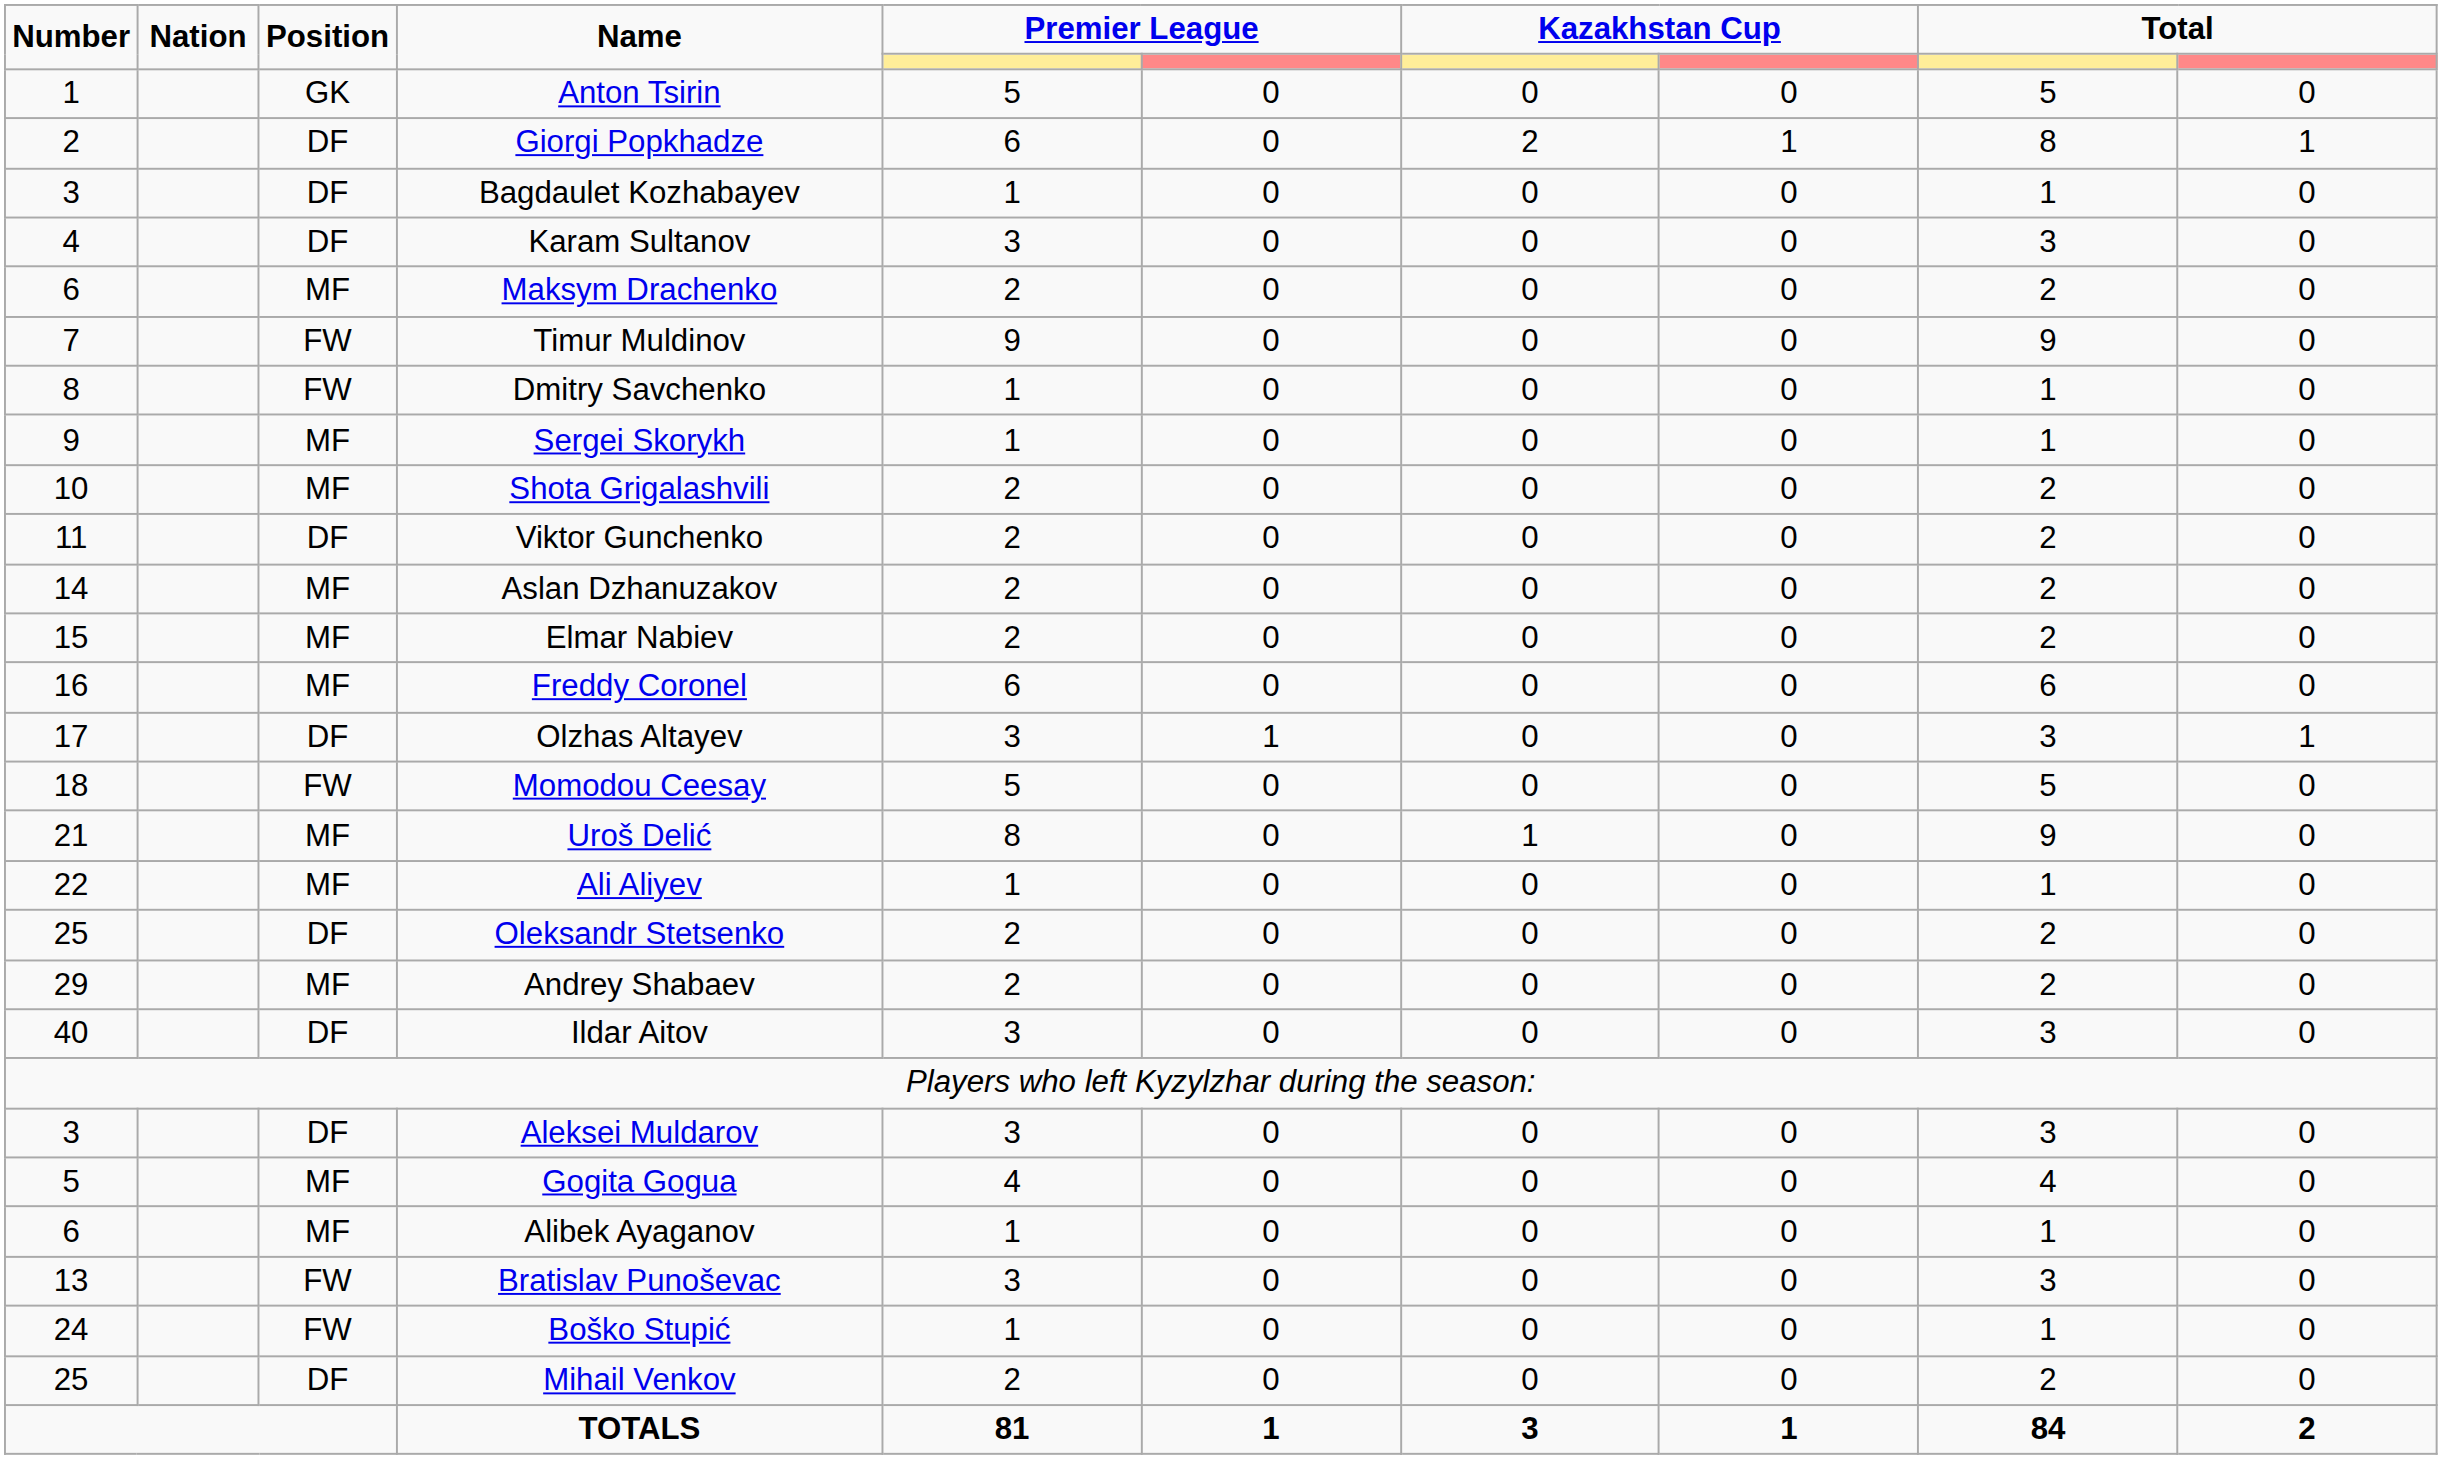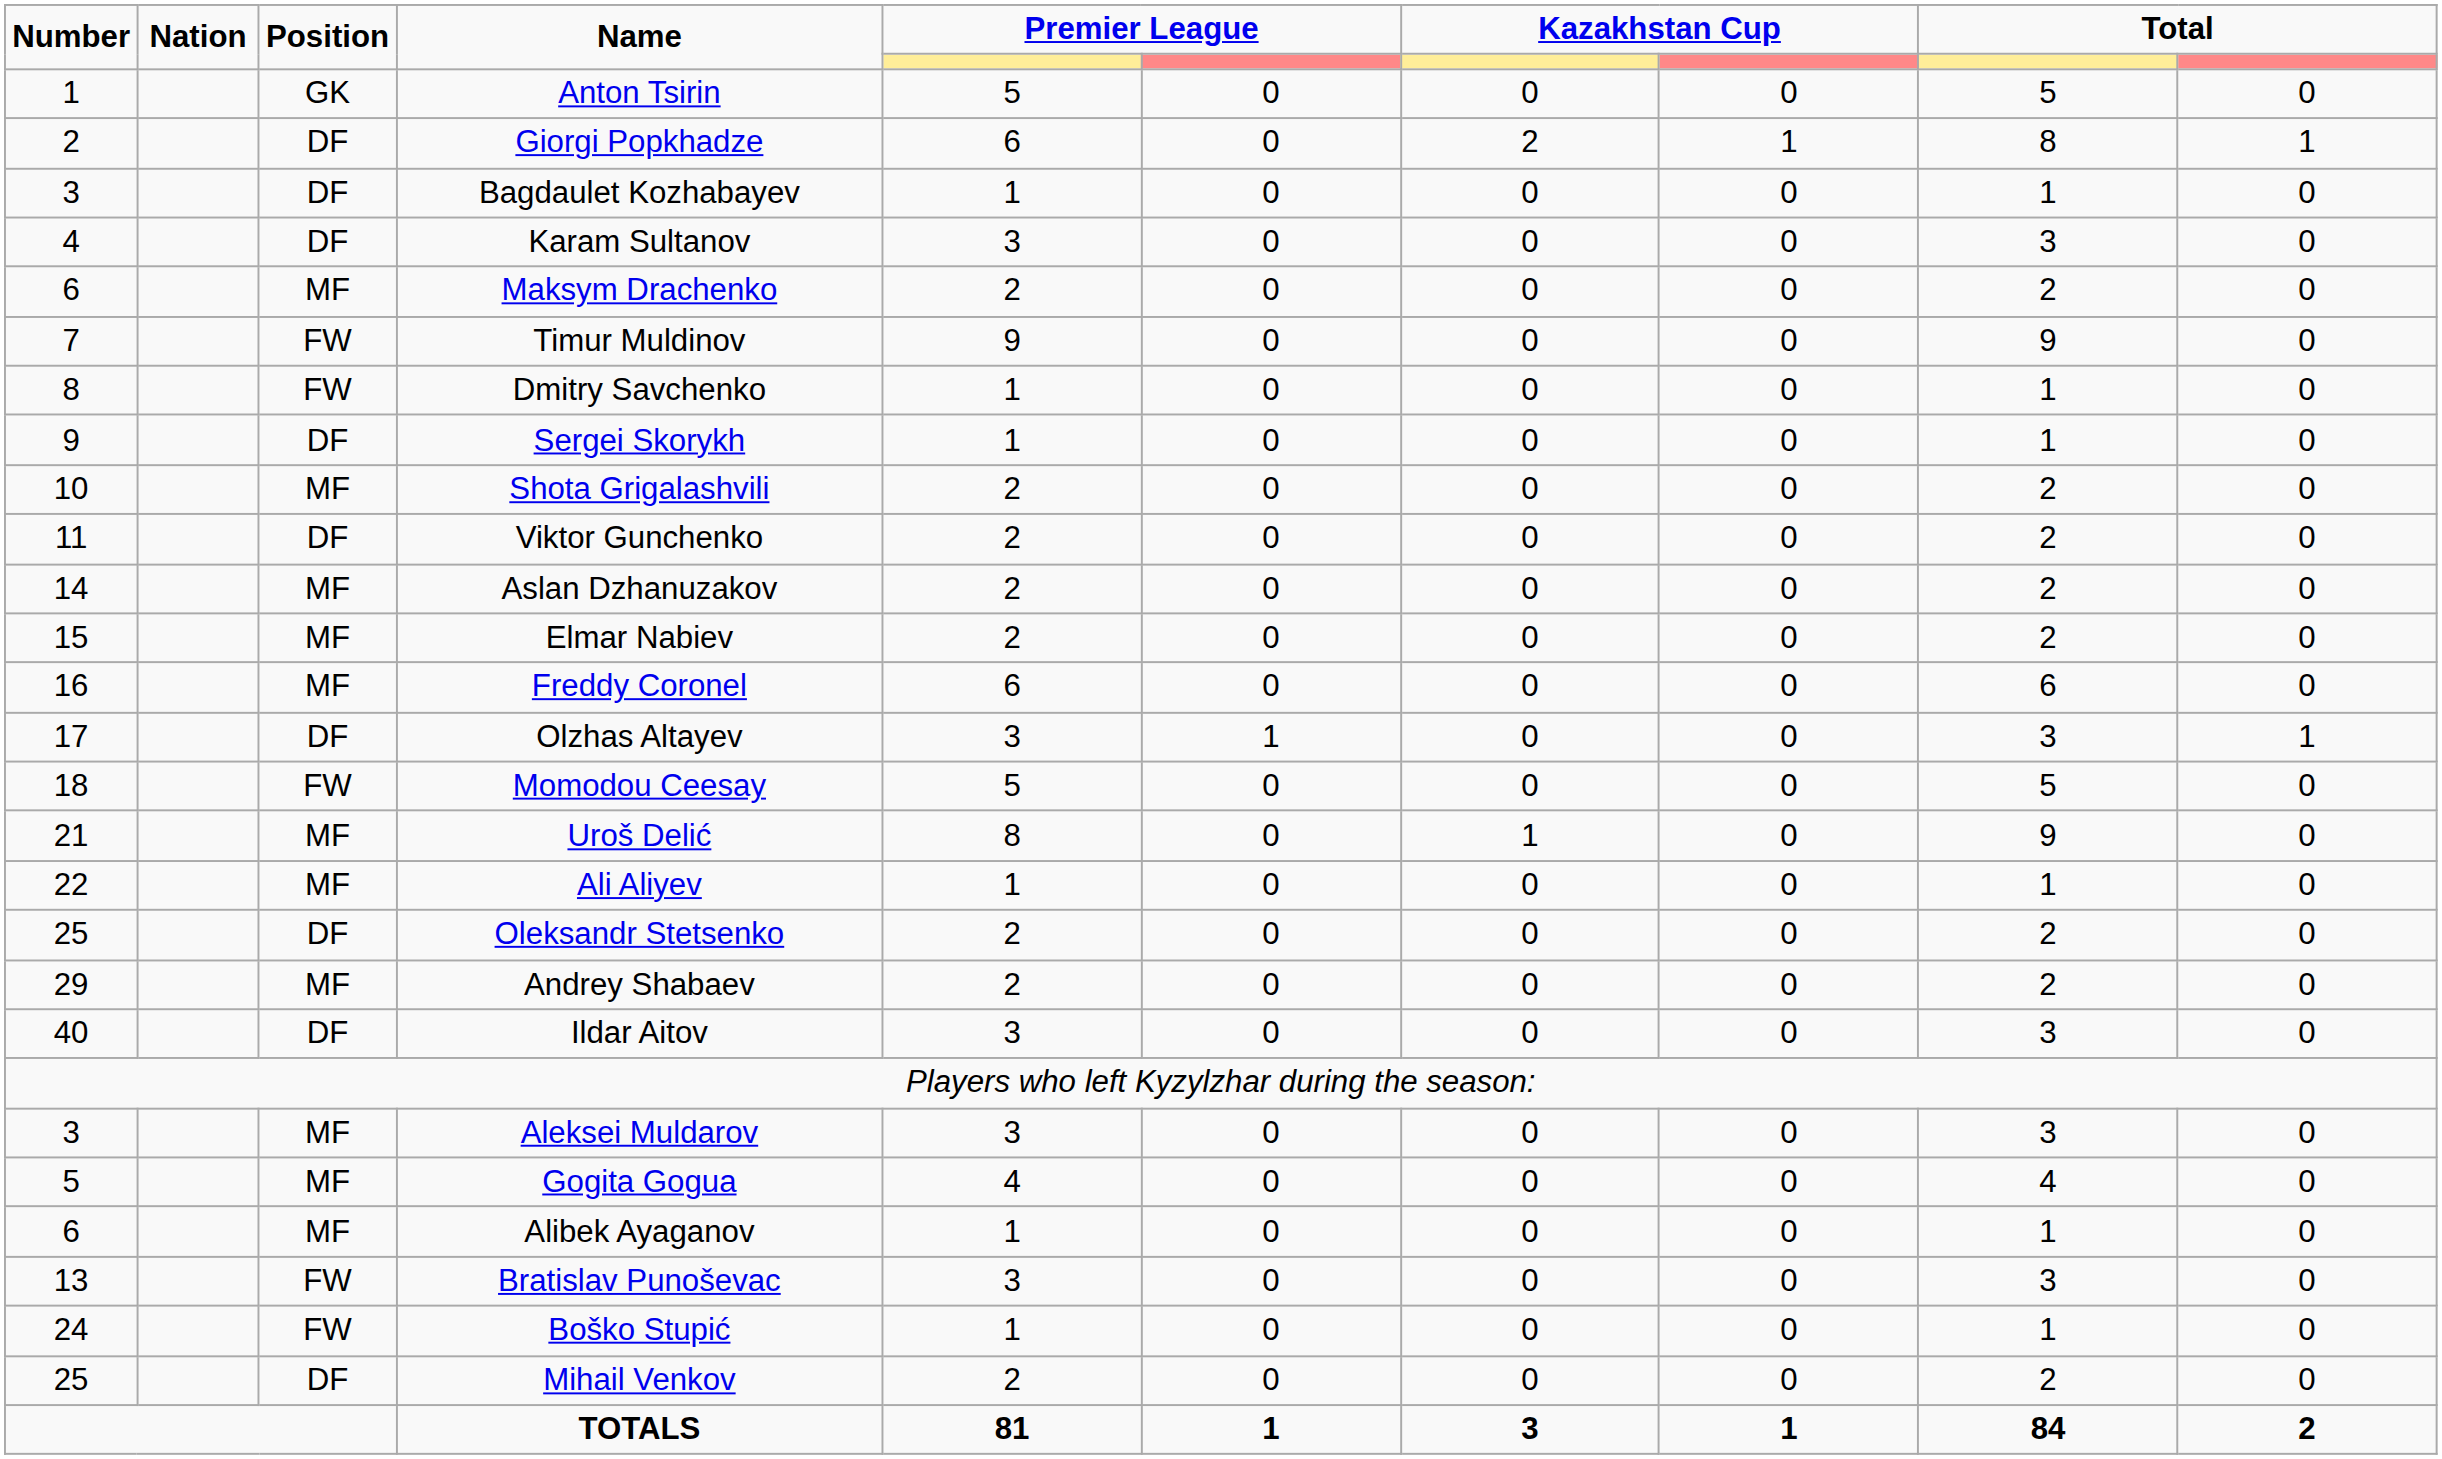 <table class="wikitable" style="text-align:center;">
 <tr>
 <td rowspan="2"  style="width:5%; text-align:center;"><strong>Number</strong></td>
 <td rowspan="2"  style="width:5%; text-align:center;"><strong>Nation</strong></td>
 <td rowspan="2"  style="width:5%; text-align:center;"><strong>Position</strong></td>
 <td rowspan="2"  style="width:20%; text-align:center;"><strong>Name</strong></td>
 <td colspan="2" style="text-align:center;"><strong><a href='#'>Premier League</a></strong></td>
 <td colspan="2" style="text-align:center;"><strong><a href='#'>Kazakhstan Cup</a></strong></td>
 <td colspan="2" style="text-align:center;"><strong>Total</strong></td>
 </tr>
 <tr>
 <th style="width:60px; background:#fe9;"></th>
 <th style="width:60px; background:#ff8888;"></th>
 <th style="width:60px; background:#fe9;"></th>
 <th style="width:60px; background:#ff8888;"></th>
 <th style="width:60px; background:#fe9;"></th>
 <th style="width:60px; background:#ff8888;"></th>
 </tr>
 <tr>
 <td>1</td>
 <td></td>
 <td>GK</td>
 <td><a href='#'>Anton Tsirin</a></td>
 <td>5</td>
 <td>0</td>
 <td>0</td>
 <td>0</td>
 <td>5</td>
 <td>0</td>
 </tr>
 <tr>
 <td>2</td>
 <td></td>
 <td>DF</td>
 <td><a href='#'>Giorgi Popkhadze</a></td>
 <td>6</td>
 <td>0</td>
 <td>2</td>
 <td>1</td>
 <td>8</td>
 <td>1</td>
 </tr>
 <tr>
 <td>3</td>
 <td></td>
 <td>DF</td>
 <td>Bagdaulet Kozhabayev</td>
 <td>1</td>
 <td>0</td>
 <td>0</td>
 <td>0</td>
 <td>1</td>
 <td>0</td>
 </tr>
 <tr>
 <td>4</td>
 <td></td>
 <td>DF</td>
 <td>Karam Sultanov</td>
 <td>3</td>
 <td>0</td>
 <td>0</td>
 <td>0</td>
 <td>3</td>
 <td>0</td>
 </tr>
 <tr>
 <td>6</td>
 <td></td>
 <td>MF</td>
 <td><a href='#'>Maksym Drachenko</a></td>
 <td>2</td>
 <td>0</td>
 <td>0</td>
 <td>0</td>
 <td>2</td>
 <td>0</td>
 </tr>
 <tr>
 <td>7</td>
 <td></td>
 <td>FW</td>
 <td>Timur Muldinov</td>
 <td>9</td>
 <td>0</td>
 <td>0</td>
 <td>0</td>
 <td>9</td>
 <td>0</td>
 </tr>
 <tr>
 <td>8</td>
 <td></td>
 <td>FW</td>
 <td>Dmitry Savchenko</td>
 <td>1</td>
 <td>0</td>
 <td>0</td>
 <td>0</td>
 <td>1</td>
 <td>0</td>
 </tr>
 <tr>
 <td>9</td>
 <td></td>
-<td>MF</td>
+<td>DF</td>
 <td><a href='#'>Sergei Skorykh</a></td>
 <td>1</td>
 <td>0</td>
 <td>0</td>
 <td>0</td>
 <td>1</td>
 <td>0</td>
 </tr>
 <tr>
 <td>10</td>
 <td></td>
 <td>MF</td>
 <td><a href='#'>Shota Grigalashvili</a></td>
 <td>2</td>
 <td>0</td>
 <td>0</td>
 <td>0</td>
 <td>2</td>
 <td>0</td>
 </tr>
 <tr>
 <td>11</td>
 <td></td>
 <td>DF</td>
 <td>Viktor Gunchenko</td>
 <td>2</td>
 <td>0</td>
 <td>0</td>
 <td>0</td>
 <td>2</td>
 <td>0</td>
 </tr>
 <tr>
 <td>14</td>
 <td></td>
 <td>MF</td>
 <td>Aslan Dzhanuzakov</td>
 <td>2</td>
 <td>0</td>
 <td>0</td>
 <td>0</td>
 <td>2</td>
 <td>0</td>
 </tr>
 <tr>
 <td>15</td>
 <td></td>
 <td>MF</td>
 <td>Elmar Nabiev</td>
 <td>2</td>
 <td>0</td>
 <td>0</td>
 <td>0</td>
 <td>2</td>
 <td>0</td>
 </tr>
 <tr>
 <td>16</td>
 <td></td>
 <td>MF</td>
 <td><a href='#'>Freddy Coronel</a></td>
 <td>6</td>
 <td>0</td>
 <td>0</td>
 <td>0</td>
 <td>6</td>
 <td>0</td>
 </tr>
 <tr>
 <td>17</td>
 <td></td>
 <td>DF</td>
 <td>Olzhas Altayev</td>
 <td>3</td>
 <td>1</td>
 <td>0</td>
 <td>0</td>
 <td>3</td>
 <td>1</td>
 </tr>
 <tr>
 <td>18</td>
 <td></td>
 <td>FW</td>
 <td><a href='#'>Momodou Ceesay</a></td>
 <td>5</td>
 <td>0</td>
 <td>0</td>
 <td>0</td>
 <td>5</td>
 <td>0</td>
 </tr>
 <tr>
 <td>21</td>
 <td></td>
 <td>MF</td>
 <td><a href='#'>Uroš Delić</a></td>
 <td>8</td>
 <td>0</td>
 <td>1</td>
 <td>0</td>
 <td>9</td>
 <td>0</td>
 </tr>
 <tr>
 <td>22</td>
 <td></td>
 <td>MF</td>
 <td><a href='#'>Ali Aliyev</a></td>
 <td>1</td>
 <td>0</td>
 <td>0</td>
 <td>0</td>
 <td>1</td>
 <td>0</td>
 </tr>
 <tr>
 <td>25</td>
 <td></td>
 <td>DF</td>
 <td><a href='#'>Oleksandr Stetsenko</a></td>
 <td>2</td>
 <td>0</td>
 <td>0</td>
 <td>0</td>
 <td>2</td>
 <td>0</td>
 </tr>
 <tr>
 <td>29</td>
 <td></td>
 <td>MF</td>
 <td>Andrey Shabaev</td>
 <td>2</td>
 <td>0</td>
 <td>0</td>
 <td>0</td>
 <td>2</td>
 <td>0</td>
 </tr>
 <tr>
 <td>40</td>
 <td></td>
 <td>DF</td>
 <td>Ildar Aitov</td>
 <td>3</td>
 <td>0</td>
 <td>0</td>
 <td>0</td>
 <td>3</td>
 <td>0</td>
 </tr>
 <tr>
 <td colspan="14"><em>Players who left Kyzylzhar during the season:</em></td>
 </tr>
 <tr>
 <td>3</td>
 <td></td>
-<td>DF</td>
+<td>MF</td>
 <td><a href='#'>Aleksei Muldarov</a></td>
 <td>3</td>
 <td>0</td>
 <td>0</td>
 <td>0</td>
 <td>3</td>
 <td>0</td>
 </tr>
 <tr>
 <td>5</td>
 <td></td>
 <td>MF</td>
 <td><a href='#'>Gogita Gogua</a></td>
 <td>4</td>
 <td>0</td>
 <td>0</td>
 <td>0</td>
 <td>4</td>
 <td>0</td>
 </tr>
 <tr>
 <td>6</td>
 <td></td>
 <td>MF</td>
 <td>Alibek Ayaganov</td>
 <td>1</td>
 <td>0</td>
 <td>0</td>
 <td>0</td>
 <td>1</td>
 <td>0</td>
 </tr>
 <tr>
 <td>13</td>
 <td></td>
 <td>FW</td>
 <td><a href='#'>Bratislav Punoševac</a></td>
 <td>3</td>
 <td>0</td>
 <td>0</td>
 <td>0</td>
 <td>3</td>
 <td>0</td>
 </tr>
 <tr>
 <td>24</td>
 <td></td>
 <td>FW</td>
 <td><a href='#'>Boško Stupić</a></td>
 <td>1</td>
 <td>0</td>
 <td>0</td>
 <td>0</td>
 <td>1</td>
 <td>0</td>
 </tr>
 <tr>
 <td>25</td>
 <td></td>
 <td>DF</td>
 <td><a href='#'>Mihail Venkov</a></td>
 <td>2</td>
 <td>0</td>
 <td>0</td>
 <td>0</td>
 <td>2</td>
 <td>0</td>
 </tr>
 <tr>
 <td colspan="3"></td>
 <td><strong>TOTALS</strong></td>
 <td><strong>81</strong></td>
 <td><strong>1</strong></td>
 <td><strong>3</strong></td>
 <td><strong>1</strong></td>
 <td><strong>84</strong></td>
 <td><strong>2</strong></td>
 </tr>
 </table>
